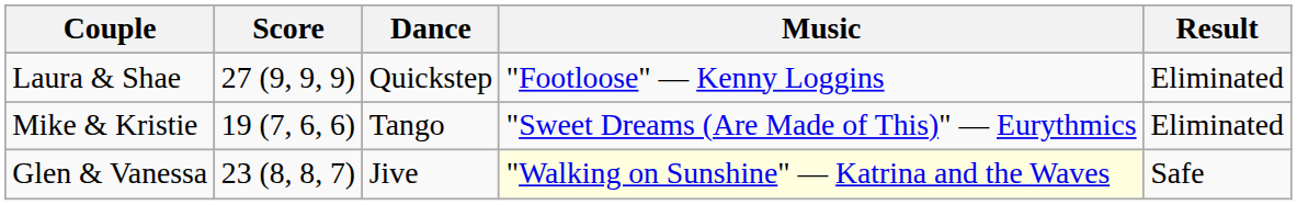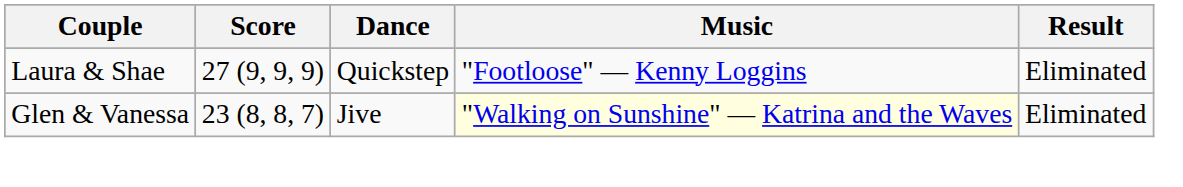 <table class="wikitable sortable">
 <tr>
 <th rowspan="1">Couple</th>
 <th colspan="1">Score</th>
 <th rowspan="1">Dance</th>
 <th rowspan="1">Music</th>
 <th rowspan="1">Result</th>
 </tr>
 <tr>
 <td>Laura & Shae</td>
 <td>27 (9, 9, 9)</td>
 <td>Quickstep</td>
 <td>"<a href='#'>Footloose</a>" — <a href='#'>Kenny Loggins</a></td>
 <td>Eliminated</td>
 </tr>
 <tr>
-<td>Mike & Kristie</td>
-<td>19 (7, 6, 6)</td>
-<td>Tango</td>
-<td>"<a href='#'>Sweet Dreams (Are Made of This)</a>" — <a href='#'>Eurythmics</a></td>
-<td>Eliminated</td>
-</tr>
-<tr>
 <td>Glen & Vanessa</td>
 <td>23 (8, 8, 7)</td>
 <td>Jive</td>
 <td style="background: lightyellow;">"<a href='#'>Walking on Sunshine</a>" — <a href='#'>Katrina and the Waves</a></td>
-<td>Safe</td>
+<td>Eliminated</td>
 </tr>
 </table>
